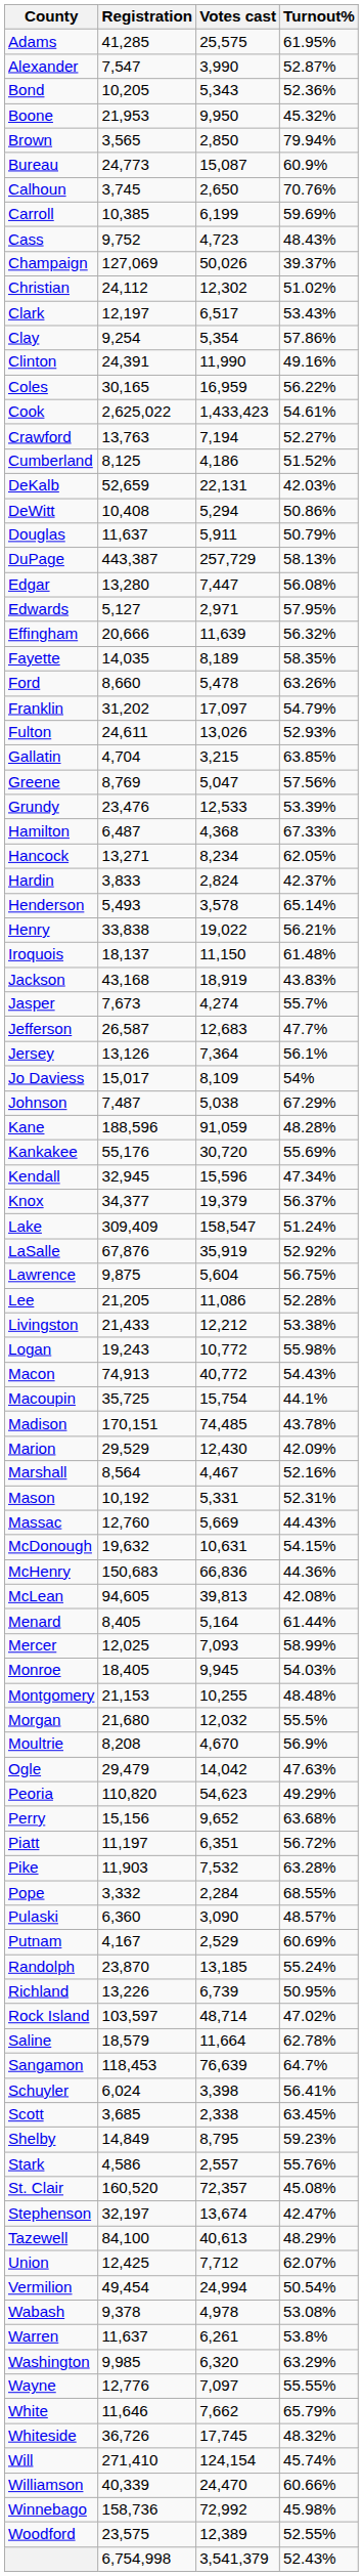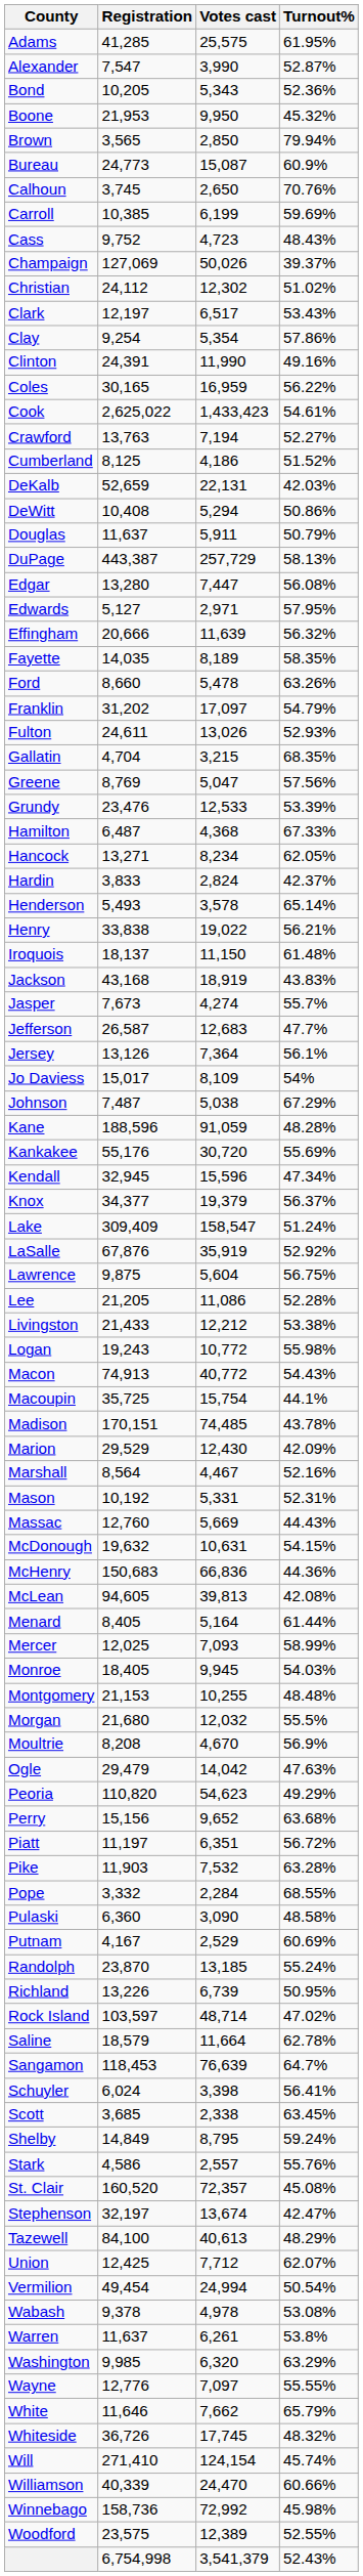 <table class="wikitable collapsible collapsed sortable">
 <tr>
 <th>County</th>
 <th>Registration</th>
 <th>Votes cast</th>
 <th>Turnout%</th>
 </tr>
 <tr>
 <td><a href='#'>Adams</a></td>
 <td>41,285</td>
 <td>25,575</td>
 <td>61.95%</td>
 </tr>
 <tr>
 <td><a href='#'>Alexander</a></td>
 <td>7,547</td>
 <td>3,990</td>
 <td>52.87%</td>
 </tr>
 <tr>
 <td><a href='#'>Bond</a></td>
 <td>10,205</td>
 <td>5,343</td>
 <td>52.36%</td>
 </tr>
 <tr>
 <td><a href='#'>Boone</a></td>
 <td>21,953</td>
 <td>9,950</td>
 <td>45.32%</td>
 </tr>
 <tr>
 <td><a href='#'>Brown</a></td>
 <td>3,565</td>
 <td>2,850</td>
 <td>79.94%</td>
 </tr>
 <tr>
 <td><a href='#'>Bureau</a></td>
 <td>24,773</td>
 <td>15,087</td>
 <td>60.9%</td>
 </tr>
 <tr>
 <td><a href='#'>Calhoun</a></td>
 <td>3,745</td>
 <td>2,650</td>
 <td>70.76%</td>
 </tr>
 <tr>
 <td><a href='#'>Carroll</a></td>
 <td>10,385</td>
 <td>6,199</td>
 <td>59.69%</td>
 </tr>
 <tr>
 <td><a href='#'>Cass</a></td>
 <td>9,752</td>
 <td>4,723</td>
 <td>48.43%</td>
 </tr>
 <tr>
 <td><a href='#'>Champaign</a></td>
 <td>127,069</td>
 <td>50,026</td>
 <td>39.37%</td>
 </tr>
 <tr>
 <td><a href='#'>Christian</a></td>
 <td>24,112</td>
 <td>12,302</td>
 <td>51.02%</td>
 </tr>
 <tr>
 <td><a href='#'>Clark</a></td>
 <td>12,197</td>
 <td>6,517</td>
 <td>53.43%</td>
 </tr>
 <tr>
 <td><a href='#'>Clay</a></td>
 <td>9,254</td>
 <td>5,354</td>
 <td>57.86%</td>
 </tr>
 <tr>
 <td><a href='#'>Clinton</a></td>
 <td>24,391</td>
 <td>11,990</td>
 <td>49.16%</td>
 </tr>
 <tr>
 <td><a href='#'>Coles</a></td>
 <td>30,165</td>
 <td>16,959</td>
 <td>56.22%</td>
 </tr>
 <tr>
 <td><a href='#'>Cook</a></td>
 <td>2,625,022</td>
 <td>1,433,423</td>
 <td>54.61%</td>
 </tr>
 <tr>
 <td><a href='#'>Crawford</a></td>
 <td>13,763</td>
 <td>7,194</td>
 <td>52.27%</td>
 </tr>
 <tr>
 <td><a href='#'>Cumberland</a></td>
 <td>8,125</td>
 <td>4,186</td>
 <td>51.52%</td>
 </tr>
 <tr>
 <td><a href='#'>DeKalb</a></td>
 <td>52,659</td>
 <td>22,131</td>
 <td>42.03%</td>
 </tr>
 <tr>
 <td><a href='#'>DeWitt</a></td>
 <td>10,408</td>
 <td>5,294</td>
 <td>50.86%</td>
 </tr>
 <tr>
 <td><a href='#'>Douglas</a></td>
 <td>11,637</td>
 <td>5,911</td>
 <td>50.79%</td>
 </tr>
 <tr>
 <td><a href='#'>DuPage</a></td>
 <td>443,387</td>
 <td>257,729</td>
 <td>58.13%</td>
 </tr>
 <tr>
 <td><a href='#'>Edgar</a></td>
 <td>13,280</td>
 <td>7,447</td>
 <td>56.08%</td>
 </tr>
 <tr>
 <td><a href='#'>Edwards</a></td>
 <td>5,127</td>
 <td>2,971</td>
 <td>57.95%</td>
 </tr>
 <tr>
 <td><a href='#'>Effingham</a></td>
 <td>20,666</td>
 <td>11,639</td>
 <td>56.32%</td>
 </tr>
 <tr>
 <td><a href='#'>Fayette</a></td>
 <td>14,035</td>
 <td>8,189</td>
 <td>58.35%</td>
 </tr>
 <tr>
 <td><a href='#'>Ford</a></td>
 <td>8,660</td>
 <td>5,478</td>
 <td>63.26%</td>
 </tr>
 <tr>
 <td><a href='#'>Franklin</a></td>
 <td>31,202</td>
 <td>17,097</td>
 <td>54.79%</td>
 </tr>
 <tr>
 <td><a href='#'>Fulton</a></td>
 <td>24,611</td>
 <td>13,026</td>
 <td>52.93%</td>
 </tr>
 <tr>
 <td><a href='#'>Gallatin</a></td>
 <td>4,704</td>
 <td>3,215</td>
-<td>63.85%</td>
+<td>68.35%</td>
 </tr>
 <tr>
 <td><a href='#'>Greene</a></td>
 <td>8,769</td>
 <td>5,047</td>
 <td>57.56%</td>
 </tr>
 <tr>
 <td><a href='#'>Grundy</a></td>
 <td>23,476</td>
 <td>12,533</td>
 <td>53.39%</td>
 </tr>
 <tr>
 <td><a href='#'>Hamilton</a></td>
 <td>6,487</td>
 <td>4,368</td>
 <td>67.33%</td>
 </tr>
 <tr>
 <td><a href='#'>Hancock</a></td>
 <td>13,271</td>
 <td>8,234</td>
 <td>62.05%</td>
 </tr>
 <tr>
 <td><a href='#'>Hardin</a></td>
 <td>3,833</td>
 <td>2,824</td>
 <td>42.37%</td>
 </tr>
 <tr>
 <td><a href='#'>Henderson</a></td>
 <td>5,493</td>
 <td>3,578</td>
 <td>65.14%</td>
 </tr>
 <tr>
 <td><a href='#'>Henry</a></td>
 <td>33,838</td>
 <td>19,022</td>
 <td>56.21%</td>
 </tr>
 <tr>
 <td><a href='#'>Iroquois</a></td>
 <td>18,137</td>
 <td>11,150</td>
 <td>61.48%</td>
 </tr>
 <tr>
 <td><a href='#'>Jackson</a></td>
 <td>43,168</td>
 <td>18,919</td>
 <td>43.83%</td>
 </tr>
 <tr>
 <td><a href='#'>Jasper</a></td>
 <td>7,673</td>
 <td>4,274</td>
 <td>55.7%</td>
 </tr>
 <tr>
 <td><a href='#'>Jefferson</a></td>
 <td>26,587</td>
 <td>12,683</td>
 <td>47.7%</td>
 </tr>
 <tr>
 <td><a href='#'>Jersey</a></td>
 <td>13,126</td>
 <td>7,364</td>
 <td>56.1%</td>
 </tr>
 <tr>
 <td><a href='#'>Jo Daviess</a></td>
 <td>15,017</td>
 <td>8,109</td>
 <td>54%</td>
 </tr>
 <tr>
 <td><a href='#'>Johnson</a></td>
 <td>7,487</td>
 <td>5,038</td>
 <td>67.29%</td>
 </tr>
 <tr>
 <td><a href='#'>Kane</a></td>
 <td>188,596</td>
 <td>91,059</td>
 <td>48.28%</td>
 </tr>
 <tr>
 <td><a href='#'>Kankakee</a></td>
 <td>55,176</td>
 <td>30,720</td>
 <td>55.69%</td>
 </tr>
 <tr>
 <td><a href='#'>Kendall</a></td>
 <td>32,945</td>
 <td>15,596</td>
 <td>47.34%</td>
 </tr>
 <tr>
 <td><a href='#'>Knox</a></td>
 <td>34,377</td>
 <td>19,379</td>
 <td>56.37%</td>
 </tr>
 <tr>
 <td><a href='#'>Lake</a></td>
 <td>309,409</td>
 <td>158,547</td>
 <td>51.24%</td>
 </tr>
 <tr>
 <td><a href='#'>LaSalle</a></td>
 <td>67,876</td>
 <td>35,919</td>
 <td>52.92%</td>
 </tr>
 <tr>
 <td><a href='#'>Lawrence</a></td>
 <td>9,875</td>
 <td>5,604</td>
 <td>56.75%</td>
 </tr>
 <tr>
 <td><a href='#'>Lee</a></td>
 <td>21,205</td>
 <td>11,086</td>
 <td>52.28%</td>
 </tr>
 <tr>
 <td><a href='#'>Livingston</a></td>
 <td>21,433</td>
 <td>12,212</td>
 <td>53.38%</td>
 </tr>
 <tr>
 <td><a href='#'>Logan</a></td>
 <td>19,243</td>
 <td>10,772</td>
 <td>55.98%</td>
 </tr>
 <tr>
 <td><a href='#'>Macon</a></td>
 <td>74,913</td>
 <td>40,772</td>
 <td>54.43%</td>
 </tr>
 <tr>
 <td><a href='#'>Macoupin</a></td>
 <td>35,725</td>
 <td>15,754</td>
 <td>44.1%</td>
 </tr>
 <tr>
 <td><a href='#'>Madison</a></td>
 <td>170,151</td>
 <td>74,485</td>
 <td>43.78%</td>
 </tr>
 <tr>
 <td><a href='#'>Marion</a></td>
 <td>29,529</td>
 <td>12,430</td>
 <td>42.09%</td>
 </tr>
 <tr>
 <td><a href='#'>Marshall</a></td>
 <td>8,564</td>
 <td>4,467</td>
 <td>52.16%</td>
 </tr>
 <tr>
 <td><a href='#'>Mason</a></td>
 <td>10,192</td>
 <td>5,331</td>
 <td>52.31%</td>
 </tr>
 <tr>
 <td><a href='#'>Massac</a></td>
 <td>12,760</td>
 <td>5,669</td>
 <td>44.43%</td>
 </tr>
 <tr>
 <td><a href='#'>McDonough</a></td>
 <td>19,632</td>
 <td>10,631</td>
 <td>54.15%</td>
 </tr>
 <tr>
 <td><a href='#'>McHenry</a></td>
 <td>150,683</td>
 <td>66,836</td>
 <td>44.36%</td>
 </tr>
 <tr>
 <td><a href='#'>McLean</a></td>
 <td>94,605</td>
 <td>39,813</td>
 <td>42.08%</td>
 </tr>
 <tr>
 <td><a href='#'>Menard</a></td>
 <td>8,405</td>
 <td>5,164</td>
 <td>61.44%</td>
 </tr>
 <tr>
 <td><a href='#'>Mercer</a></td>
 <td>12,025</td>
 <td>7,093</td>
 <td>58.99%</td>
 </tr>
 <tr>
 <td><a href='#'>Monroe</a></td>
 <td>18,405</td>
 <td>9,945</td>
 <td>54.03%</td>
 </tr>
 <tr>
 <td><a href='#'>Montgomery</a></td>
 <td>21,153</td>
 <td>10,255</td>
 <td>48.48%</td>
 </tr>
 <tr>
 <td><a href='#'>Morgan</a></td>
 <td>21,680</td>
 <td>12,032</td>
 <td>55.5%</td>
 </tr>
 <tr>
 <td><a href='#'>Moultrie</a></td>
 <td>8,208</td>
 <td>4,670</td>
 <td>56.9%</td>
 </tr>
 <tr>
 <td><a href='#'>Ogle</a></td>
 <td>29,479</td>
 <td>14,042</td>
 <td>47.63%</td>
 </tr>
 <tr>
 <td><a href='#'>Peoria</a></td>
 <td>110,820</td>
 <td>54,623</td>
 <td>49.29%</td>
 </tr>
 <tr>
 <td><a href='#'>Perry</a></td>
 <td>15,156</td>
 <td>9,652</td>
 <td>63.68%</td>
 </tr>
 <tr>
 <td><a href='#'>Piatt</a></td>
 <td>11,197</td>
 <td>6,351</td>
 <td>56.72%</td>
 </tr>
 <tr>
 <td><a href='#'>Pike</a></td>
 <td>11,903</td>
 <td>7,532</td>
 <td>63.28%</td>
 </tr>
 <tr>
 <td><a href='#'>Pope</a></td>
 <td>3,332</td>
 <td>2,284</td>
 <td>68.55%</td>
 </tr>
 <tr>
 <td><a href='#'>Pulaski</a></td>
 <td>6,360</td>
 <td>3,090</td>
-<td>48.57%</td>
+<td>48.58%</td>
 </tr>
 <tr>
 <td><a href='#'>Putnam</a></td>
 <td>4,167</td>
 <td>2,529</td>
 <td>60.69%</td>
 </tr>
 <tr>
 <td><a href='#'>Randolph</a></td>
 <td>23,870</td>
 <td>13,185</td>
 <td>55.24%</td>
 </tr>
 <tr>
 <td><a href='#'>Richland</a></td>
 <td>13,226</td>
 <td>6,739</td>
 <td>50.95%</td>
 </tr>
 <tr>
 <td><a href='#'>Rock Island</a></td>
 <td>103,597</td>
 <td>48,714</td>
 <td>47.02%</td>
 </tr>
 <tr>
 <td><a href='#'>Saline</a></td>
 <td>18,579</td>
 <td>11,664</td>
 <td>62.78%</td>
 </tr>
 <tr>
 <td><a href='#'>Sangamon</a></td>
 <td>118,453</td>
 <td>76,639</td>
 <td>64.7%</td>
 </tr>
 <tr>
 <td><a href='#'>Schuyler</a></td>
 <td>6,024</td>
 <td>3,398</td>
 <td>56.41%</td>
 </tr>
 <tr>
 <td><a href='#'>Scott</a></td>
 <td>3,685</td>
 <td>2,338</td>
 <td>63.45%</td>
 </tr>
 <tr>
 <td><a href='#'>Shelby</a></td>
 <td>14,849</td>
 <td>8,795</td>
-<td>59.23%</td>
+<td>59.24%</td>
 </tr>
 <tr>
 <td><a href='#'>Stark</a></td>
 <td>4,586</td>
 <td>2,557</td>
 <td>55.76%</td>
 </tr>
 <tr>
 <td><a href='#'>St. Clair</a></td>
 <td>160,520</td>
 <td>72,357</td>
 <td>45.08%</td>
 </tr>
 <tr>
 <td><a href='#'>Stephenson</a></td>
 <td>32,197</td>
 <td>13,674</td>
 <td>42.47%</td>
 </tr>
 <tr>
 <td><a href='#'>Tazewell</a></td>
 <td>84,100</td>
 <td>40,613</td>
 <td>48.29%</td>
 </tr>
 <tr>
 <td><a href='#'>Union</a></td>
 <td>12,425</td>
 <td>7,712</td>
 <td>62.07%</td>
 </tr>
 <tr>
 <td><a href='#'>Vermilion</a></td>
 <td>49,454</td>
 <td>24,994</td>
 <td>50.54%</td>
 </tr>
 <tr>
 <td><a href='#'>Wabash</a></td>
 <td>9,378</td>
 <td>4,978</td>
 <td>53.08%</td>
 </tr>
 <tr>
 <td><a href='#'>Warren</a></td>
 <td>11,637</td>
 <td>6,261</td>
 <td>53.8%</td>
 </tr>
 <tr>
 <td><a href='#'>Washington</a></td>
 <td>9,985</td>
 <td>6,320</td>
 <td>63.29%</td>
 </tr>
 <tr>
 <td><a href='#'>Wayne</a></td>
 <td>12,776</td>
 <td>7,097</td>
 <td>55.55%</td>
 </tr>
 <tr>
 <td><a href='#'>White</a></td>
 <td>11,646</td>
 <td>7,662</td>
 <td>65.79%</td>
 </tr>
 <tr>
 <td><a href='#'>Whiteside</a></td>
 <td>36,726</td>
 <td>17,745</td>
 <td>48.32%</td>
 </tr>
 <tr>
 <td><a href='#'>Will</a></td>
 <td>271,410</td>
 <td>124,154</td>
 <td>45.74%</td>
 </tr>
 <tr>
 <td><a href='#'>Williamson</a></td>
 <td>40,339</td>
 <td>24,470</td>
 <td>60.66%</td>
 </tr>
 <tr>
 <td><a href='#'>Winnebago</a></td>
 <td>158,736</td>
 <td>72,992</td>
 <td>45.98%</td>
 </tr>
 <tr>
 <td><a href='#'>Woodford</a></td>
 <td>23,575</td>
 <td>12,389</td>
 <td>52.55%</td>
 </tr>
 <tr>
 <th></th>
 <td>6,754,998</td>
 <td>3,541,379</td>
 <td>52.43%</td>
 </tr>
 </table>
